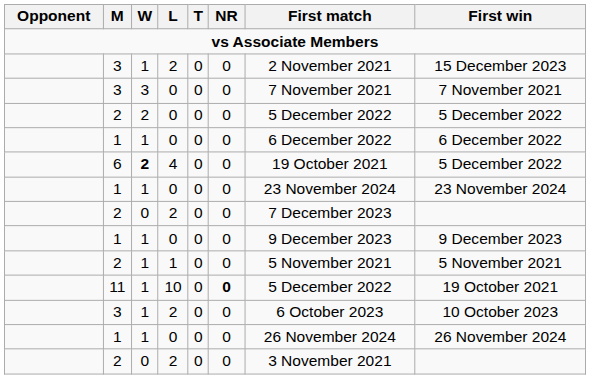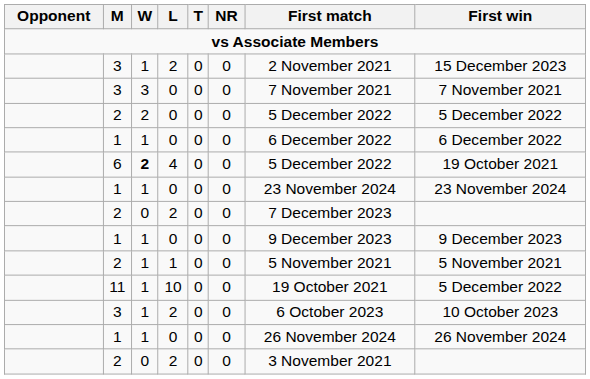 <table class="wikitable" style="text-align: center; width: 600px;">
 <tr>
 <th>Opponent</th>
 <th>M</th>
 <th>W</th>
 <th>L</th>
 <th>T</th>
 <th>NR</th>
 <th>First match</th>
 <th>First win</th>
 </tr>
 <tr>
 <td colspan="8" style="text-align:center;"><strong>vs Associate Members</strong></td>
 </tr>
 <tr>
 <td align=left></td>
 <td>3</td>
 <td>1</td>
 <td>2</td>
 <td>0</td>
 <td>0</td>
 <td>2 November 2021</td>
 <td>15 December 2023</td>
 </tr>
 <tr>
 <td align=left></td>
 <td>3</td>
 <td>3</td>
 <td>0</td>
 <td>0</td>
 <td>0</td>
 <td>7 November 2021</td>
 <td>7 November 2021</td>
 </tr>
 <tr>
 <td align=left></td>
 <td>2</td>
 <td>2</td>
 <td>0</td>
 <td>0</td>
 <td>0</td>
 <td>5 December 2022</td>
 <td>5 December 2022</td>
 </tr>
 <tr>
 <td align=left></td>
 <td>1</td>
 <td>1</td>
 <td>0</td>
 <td>0</td>
 <td>0</td>
 <td>6 December 2022</td>
 <td>6 December 2022</td>
 </tr>
 <tr>
 <td align=left></td>
 <td>6</td>
 <td><strong>2</strong></td>
 <td>4</td>
 <td>0</td>
 <td>0</td>
+<td>5 December 2022</td>
 <td>19 October 2021</td>
-<td>5 December 2022</td>
 </tr>
 <tr>
 <td align=left></td>
 <td>1</td>
 <td>1</td>
 <td>0</td>
 <td>0</td>
 <td>0</td>
 <td>23 November 2024</td>
 <td>23 November 2024</td>
 </tr>
 <tr>
 <td align=left></td>
 <td>2</td>
 <td>0</td>
 <td>2</td>
 <td>0</td>
 <td>0</td>
 <td>7 December 2023</td>
 <td></td>
 </tr>
 <tr>
 <td align=left></td>
 <td>1</td>
 <td>1</td>
 <td>0</td>
 <td>0</td>
 <td>0</td>
 <td>9 December 2023</td>
 <td>9 December 2023</td>
 </tr>
 <tr>
 <td align=left></td>
 <td>2</td>
 <td>1</td>
 <td>1</td>
 <td>0</td>
 <td>0</td>
 <td>5 November 2021</td>
 <td>5 November 2021</td>
 </tr>
 <tr>
 <td align=left></td>
 <td>11</td>
 <td>1</td>
 <td>10</td>
 <td>0</td>
-<td><strong>0</strong></td>
+<td>0</td>
+<td>19 October 2021</td>
 <td>5 December 2022</td>
-<td>19 October 2021</td>
 </tr>
 <tr>
 <td align=left></td>
 <td>3</td>
 <td>1</td>
 <td>2</td>
 <td>0</td>
 <td>0</td>
 <td>6 October 2023</td>
 <td>10 October 2023</td>
 </tr>
 <tr>
 <td align=left></td>
 <td>1</td>
 <td>1</td>
 <td>0</td>
 <td>0</td>
 <td>0</td>
 <td>26 November 2024</td>
 <td>26 November 2024</td>
 </tr>
 <tr>
 <td align=left></td>
 <td>2</td>
 <td>0</td>
 <td>2</td>
 <td>0</td>
 <td>0</td>
 <td>3 November 2021</td>
 <td></td>
 </tr>
 </table>
